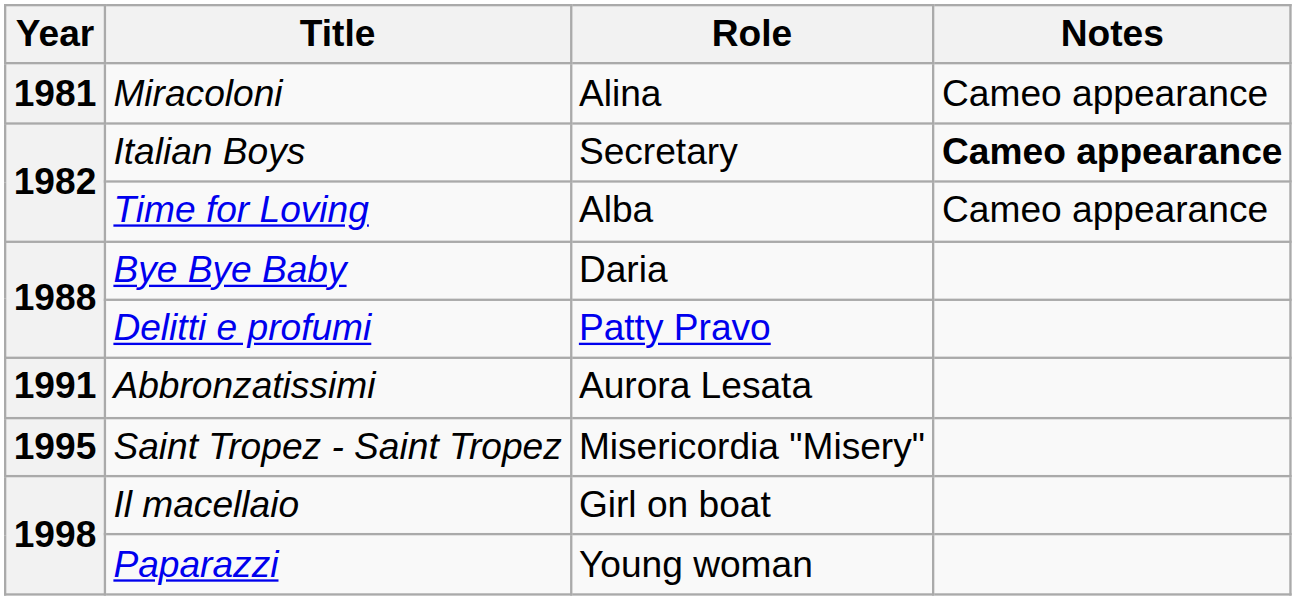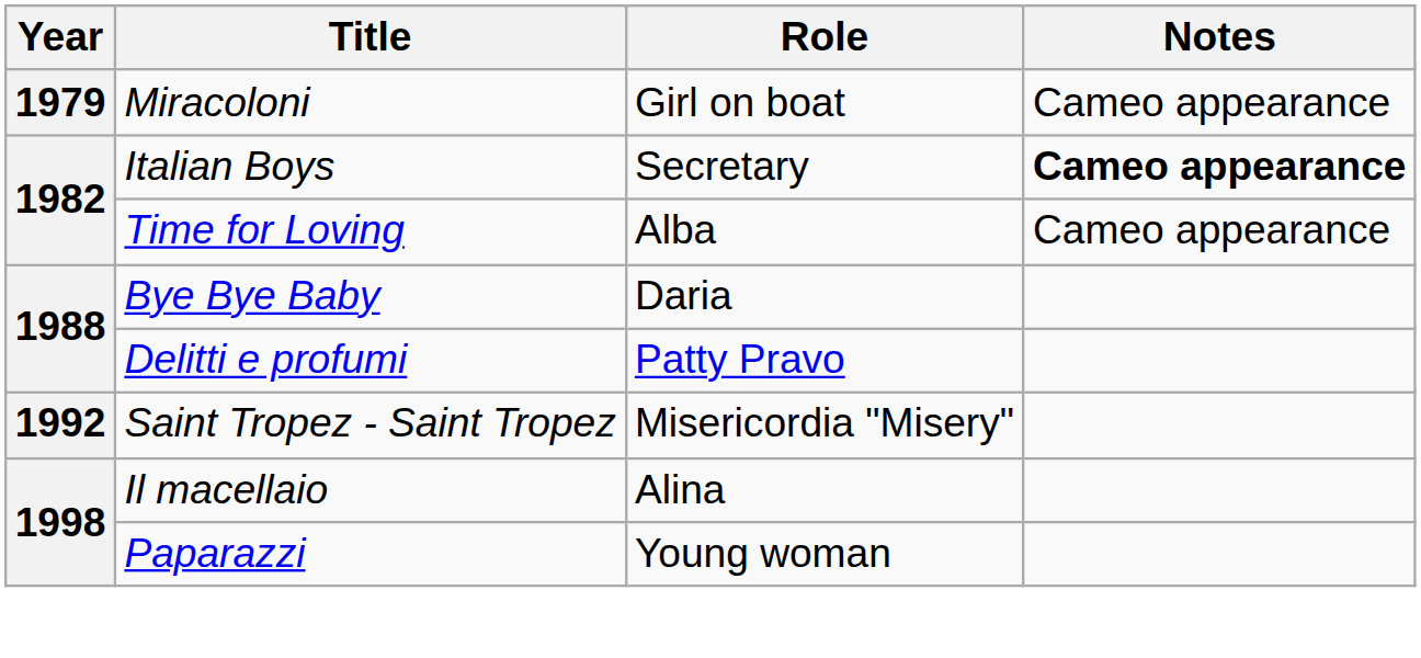 <table class="wikitable plainrowheaders" style="text-align:left;">
 <tr>
 <th>Year</th>
 <th>Title</th>
 <th>Role</th>
 <th>Notes</th>
 </tr>
 <tr>
-<th scope="row">1981</th>
+<th scope="row">1979</th>
 <td><em>Miracoloni</em></td>
-<td>Alina</td>
+<td>Girl on boat</td>
 <td>Cameo appearance</td>
 </tr>
 <tr>
 <th scope="row" rowspan="2">1982</th>
 <td><em>Italian Boys</em></td>
 <td>Secretary</td>
 <td><strong>Cameo appearance</strong></td>
 </tr>
 <tr>
 <td><em><a href='#'>Time for Loving</a></em></td>
 <td>Alba</td>
 <td>Cameo appearance</td>
 </tr>
 <tr>
 <th scope="row" rowspan="2">1988</th>
 <td><em><a href='#'>Bye Bye Baby</a></em></td>
 <td>Daria</td>
 <td></td>
 </tr>
 <tr>
 <td><em><a href='#'>Delitti e profumi</a></em></td>
 <td><a href='#'>Patty Pravo</a></td>
 <td></td>
 </tr>
 <tr>
-<th scope="row">1991</th>
-<td><em>Abbronzatissimi</em></td>
-<td>Aurora Lesata</td>
-<td></td>
-</tr>
-<tr>
-<th scope="row">1995</th>
+<th scope="row">1992</th>
 <td><em>Saint Tropez - Saint Tropez</em></td>
 <td>Misericordia "Misery"</td>
 <td></td>
 </tr>
 <tr>
 <th scope="row" rowspan="2">1998</th>
 <td><em>Il macellaio</em></td>
-<td>Girl on boat</td>
+<td>Alina</td>
 <td></td>
 </tr>
 <tr>
 <td><em><a href='#'>Paparazzi</a></em></td>
 <td>Young woman</td>
 <td></td>
 </tr>
 </table>
